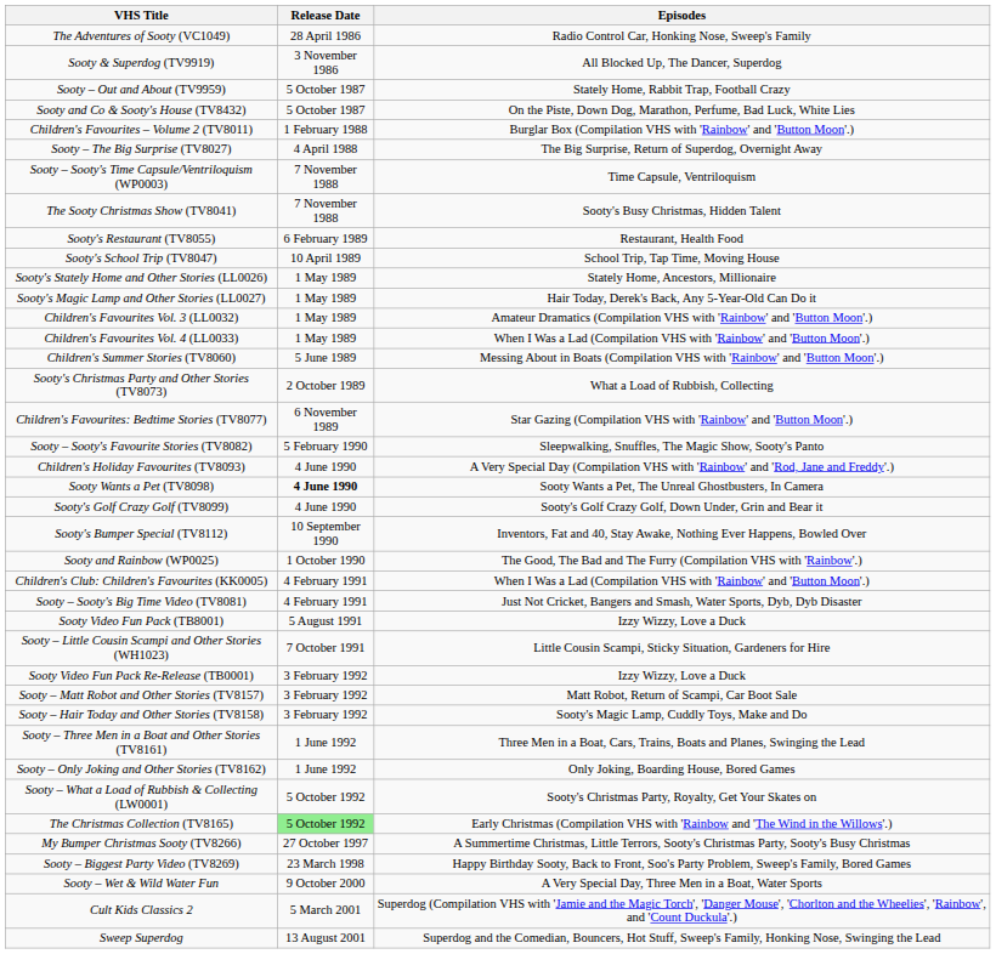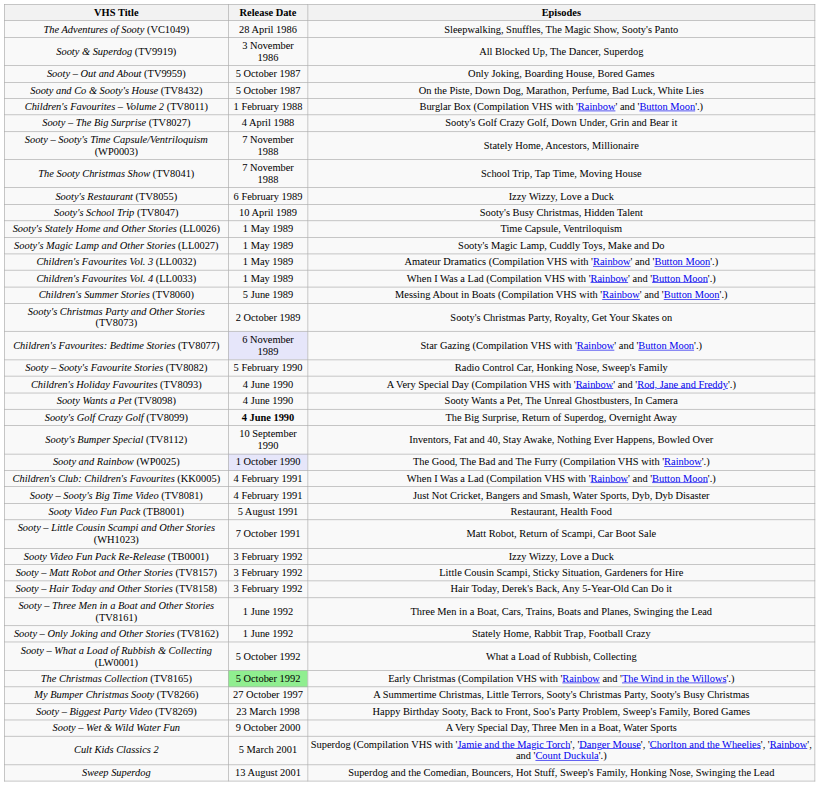 <table class="wikitable">
 <tr>
 <th>VHS Title</th>
 <th>Release Date</th>
 <th>Episodes</th>
 </tr>
 <tr style="text-align:center;">
 <td><em>The Adventures of Sooty</em> (VC1049)</td>
 <td>28 April 1986</td>
-<td>Radio Control Car, Honking Nose, Sweep's Family</td>
+<td>Sleepwalking, Snuffles, The Magic Show, Sooty's Panto</td>
 </tr>
 <tr style="text-align:center;">
 <td><em>Sooty & Superdog</em> (TV9919)</td>
 <td>3 November 1986</td>
 <td>All Blocked Up, The Dancer, Superdog</td>
 </tr>
 <tr style="text-align:center;">
 <td><em>Sooty – Out and About</em> (TV9959)</td>
 <td>5 October 1987</td>
-<td>Stately Home, Rabbit Trap, Football Crazy</td>
+<td>Only Joking, Boarding House, Bored Games</td>
 </tr>
 <tr style="text-align:center;">
 <td><em>Sooty and Co & Sooty's House</em> (TV8432)</td>
 <td>5 October 1987</td>
 <td>On the Piste, Down Dog, Marathon, Perfume, Bad Luck, White Lies</td>
 </tr>
 <tr style="text-align:center;">
 <td><em>Children's Favourites – Volume 2</em> (TV8011)</td>
 <td>1 February 1988</td>
 <td>Burglar Box (Compilation VHS with '<a href='#'>Rainbow</a>' and '<a href='#'>Button Moon</a>'.)</td>
 </tr>
 <tr style="text-align:center;">
 <td><em>Sooty – The Big Surprise</em> (TV8027)</td>
 <td>4 April 1988</td>
-<td>The Big Surprise, Return of Superdog, Overnight Away</td>
+<td>Sooty's Golf Crazy Golf, Down Under, Grin and Bear it</td>
 </tr>
 <tr style="text-align:center;">
 <td><em>Sooty – Sooty's Time Capsule/Ventriloquism</em> (WP0003)</td>
 <td>7 November 1988</td>
-<td>Time Capsule, Ventriloquism</td>
+<td>Stately Home, Ancestors, Millionaire</td>
 </tr>
 <tr style="text-align:center;">
 <td><em>The Sooty Christmas Show</em> (TV8041)</td>
 <td>7 November 1988</td>
-<td>Sooty's Busy Christmas, Hidden Talent</td>
+<td>School Trip, Tap Time, Moving House</td>
 </tr>
 <tr style="text-align:center;">
 <td><em>Sooty's Restaurant</em> (TV8055)</td>
 <td>6 February 1989</td>
-<td>Restaurant, Health Food</td>
+<td>Izzy Wizzy, Love a Duck</td>
 </tr>
 <tr style="text-align:center;">
 <td><em>Sooty's School Trip</em> (TV8047)</td>
 <td>10 April 1989</td>
-<td>School Trip, Tap Time, Moving House</td>
+<td>Sooty's Busy Christmas, Hidden Talent</td>
 </tr>
 <tr style="text-align:center;">
 <td><em>Sooty's Stately Home and Other Stories</em> (LL0026)</td>
 <td>1 May 1989</td>
-<td>Stately Home, Ancestors, Millionaire</td>
+<td>Time Capsule, Ventriloquism</td>
 </tr>
 <tr style="text-align:center;">
 <td><em>Sooty's Magic Lamp and Other Stories</em> (LL0027)</td>
 <td>1 May 1989</td>
-<td>Hair Today, Derek's Back, Any 5-Year-Old Can Do it</td>
+<td>Sooty's Magic Lamp, Cuddly Toys, Make and Do</td>
 </tr>
 <tr style="text-align:center;">
 <td><em>Children's Favourites Vol. 3</em> (LL0032)</td>
 <td>1 May 1989</td>
 <td>Amateur Dramatics (Compilation VHS with '<a href='#'>Rainbow</a>' and '<a href='#'>Button Moon</a>'.)</td>
 </tr>
 <tr style="text-align:center;">
 <td><em>Children's Favourites Vol. 4</em> (LL0033)</td>
 <td>1 May 1989</td>
 <td>When I Was a Lad (Compilation VHS with '<a href='#'>Rainbow</a>' and '<a href='#'>Button Moon</a>'.)</td>
 </tr>
 <tr style="text-align:center;">
 <td><em>Children's Summer Stories</em> (TV8060)</td>
 <td>5 June 1989</td>
 <td>Messing About in Boats (Compilation VHS with '<a href='#'>Rainbow</a>' and '<a href='#'>Button Moon</a>'.)</td>
 </tr>
 <tr style="text-align:center;">
 <td><em>Sooty's Christmas Party and Other Stories</em> (TV8073)</td>
 <td>2 October 1989</td>
-<td>What a Load of Rubbish, Collecting</td>
+<td>Sooty's Christmas Party, Royalty, Get Your Skates on</td>
 </tr>
 <tr style="text-align:center;">
 <td><em>Children's Favourites: Bedtime Stories</em> (TV8077)</td>
-<td>6 November 1989</td>
+<td style="background: lavender;">6 November 1989</td>
 <td>Star Gazing (Compilation VHS with '<a href='#'>Rainbow</a>' and '<a href='#'>Button Moon</a>'.)</td>
 </tr>
 <tr style="text-align:center;">
 <td><em>Sooty – Sooty's Favourite Stories</em> (TV8082)</td>
 <td>5 February 1990</td>
-<td>Sleepwalking, Snuffles, The Magic Show, Sooty's Panto</td>
+<td>Radio Control Car, Honking Nose, Sweep's Family</td>
 </tr>
 <tr style="text-align:center;">
 <td><em>Children's Holiday Favourites</em> (TV8093)</td>
 <td>4 June 1990</td>
 <td>A Very Special Day (Compilation VHS with '<a href='#'>Rainbow</a>' and '<a href='#'>Rod, Jane and Freddy</a>'.)</td>
 </tr>
 <tr style="text-align:center;">
 <td><em>Sooty Wants a Pet</em> (TV8098)</td>
-<td><strong>4 June 1990</strong></td>
+<td>4 June 1990</td>
 <td>Sooty Wants a Pet, The Unreal Ghostbusters, In Camera</td>
 </tr>
 <tr style="text-align:center;">
 <td><em>Sooty's Golf Crazy Golf</em> (TV8099)</td>
-<td>4 June 1990</td>
-<td>Sooty's Golf Crazy Golf, Down Under, Grin and Bear it</td>
+<td><strong>4 June 1990</strong></td>
+<td>The Big Surprise, Return of Superdog, Overnight Away</td>
 </tr>
 <tr style="text-align:center;">
 <td><em>Sooty's Bumper Special</em> (TV8112)</td>
 <td>10 September 1990</td>
 <td>Inventors, Fat and 40, Stay Awake, Nothing Ever Happens, Bowled Over</td>
 </tr>
 <tr style="text-align:center;">
 <td><em>Sooty and Rainbow</em> (WP0025)</td>
-<td>1 October 1990</td>
+<td style="background: lavender;">1 October 1990</td>
 <td>The Good, The Bad and The Furry (Compilation VHS with '<a href='#'>Rainbow</a>'.)</td>
 </tr>
 <tr style="text-align:center;">
 <td><em>Children's Club: Children's Favourites</em> (KK0005)</td>
 <td>4 February 1991</td>
 <td>When I Was a Lad (Compilation VHS with '<a href='#'>Rainbow</a>' and '<a href='#'>Button Moon</a>'.)</td>
 </tr>
 <tr style="text-align:center;">
 <td><em>Sooty – Sooty's Big Time Video</em> (TV8081)</td>
 <td>4 February 1991</td>
 <td>Just Not Cricket, Bangers and Smash, Water Sports, Dyb, Dyb Disaster</td>
 </tr>
 <tr style="text-align:center;">
 <td><em>Sooty Video Fun Pack</em> (TB8001)</td>
 <td>5 August 1991</td>
-<td>Izzy Wizzy, Love a Duck</td>
+<td>Restaurant, Health Food</td>
 </tr>
 <tr style="text-align:center;">
 <td><em>Sooty – Little Cousin Scampi and Other Stories</em> (WH1023)</td>
 <td>7 October 1991</td>
-<td>Little Cousin Scampi, Sticky Situation, Gardeners for Hire</td>
+<td>Matt Robot, Return of Scampi, Car Boot Sale</td>
 </tr>
 <tr style="text-align:center;">
 <td><em>Sooty Video Fun Pack Re-Release</em> (TB0001)</td>
 <td>3 February 1992</td>
 <td>Izzy Wizzy, Love a Duck</td>
 </tr>
 <tr style="text-align:center;">
 <td><em>Sooty – Matt Robot and Other Stories</em> (TV8157)</td>
 <td>3 February 1992</td>
-<td>Matt Robot, Return of Scampi, Car Boot Sale</td>
+<td>Little Cousin Scampi, Sticky Situation, Gardeners for Hire</td>
 </tr>
 <tr style="text-align:center;">
 <td><em>Sooty – Hair Today and Other Stories</em> (TV8158)</td>
 <td>3 February 1992</td>
-<td>Sooty's Magic Lamp, Cuddly Toys, Make and Do</td>
+<td>Hair Today, Derek's Back, Any 5-Year-Old Can Do it</td>
 </tr>
 <tr style="text-align:center;">
 <td><em>Sooty – Three Men in a Boat and Other Stories</em> (TV8161)</td>
 <td>1 June 1992</td>
 <td>Three Men in a Boat, Cars, Trains, Boats and Planes, Swinging the Lead</td>
 </tr>
 <tr style="text-align:center;">
 <td><em>Sooty – Only Joking and Other Stories</em> (TV8162)</td>
 <td>1 June 1992</td>
-<td>Only Joking, Boarding House, Bored Games</td>
+<td>Stately Home, Rabbit Trap, Football Crazy</td>
 </tr>
 <tr style="text-align:center;">
 <td><em>Sooty – What a Load of Rubbish & Collecting</em> (LW0001)</td>
 <td>5 October 1992</td>
-<td>Sooty's Christmas Party, Royalty, Get Your Skates on</td>
+<td>What a Load of Rubbish, Collecting</td>
 </tr>
 <tr style="text-align:center;">
 <td><em>The Christmas Collection</em> (TV8165)</td>
 <td style="background: lightgreen;">5 October 1992</td>
 <td>Early Christmas (Compilation VHS with '<a href='#'>Rainbow</a> and '<a href='#'>The Wind in the Willows</a>'.)</td>
 </tr>
 <tr style="text-align:center;">
 <td><em>My Bumper Christmas Sooty</em> (TV8266)</td>
 <td>27 October 1997</td>
 <td>A Summertime Christmas, Little Terrors, Sooty's Christmas Party, Sooty's Busy Christmas</td>
 </tr>
 <tr style="text-align:center;">
 <td><em>Sooty – Biggest Party Video</em> (TV8269)</td>
 <td>23 March 1998</td>
 <td>Happy Birthday Sooty, Back to Front, Soo's Party Problem, Sweep's Family, Bored Games</td>
 </tr>
 <tr style="text-align:center;">
 <td><em>Sooty – Wet & Wild Water Fun</em></td>
 <td>9 October 2000</td>
 <td>A Very Special Day, Three Men in a Boat, Water Sports</td>
 </tr>
 <tr style="text-align:center;">
 <td><em>Cult Kids Classics 2</em></td>
 <td>5 March 2001</td>
 <td>Superdog (Compilation VHS with '<a href='#'>Jamie and the Magic Torch</a>', '<a href='#'>Danger Mouse</a>', '<a href='#'>Chorlton and the Wheelies</a>', '<a href='#'>Rainbow</a>', and '<a href='#'>Count Duckula</a>'.)</td>
 </tr>
 <tr style="text-align:center;">
 <td><em>Sweep Superdog</em></td>
 <td>13 August 2001</td>
 <td>Superdog and the Comedian, Bouncers, Hot Stuff, Sweep's Family, Honking Nose, Swinging the Lead</td>
 </tr>
 </table>
